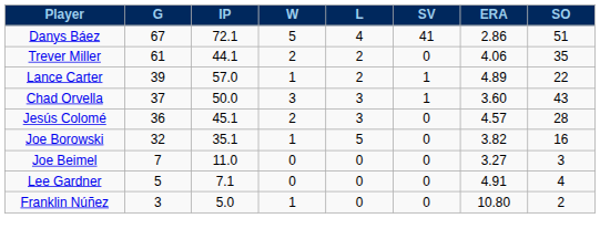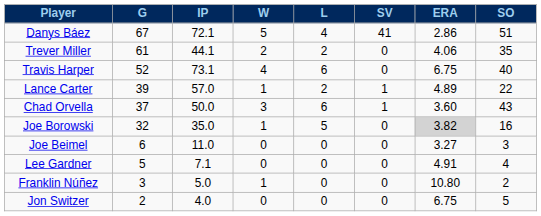 <table class="wikitable sortable">
 <tr>
 <th style="background:#00285D;color:#9ECEEE;" width="16%">Player</th>
 <th style="background:#00285D;color:#9ECEEE;" width="9%">G</th>
 <th style="background:#00285D;color:#9ECEEE;" width="9%">IP</th>
 <th style="background:#00285D;color:#9ECEEE;" width="9%">W</th>
 <th style="background:#00285D;color:#9ECEEE;" width="9%">L</th>
 <th style="background:#00285D;color:#9ECEEE;" width="9%">SV</th>
 <th style="background:#00285D;color:#9ECEEE;" width="9%">ERA</th>
 <th style="background:#00285D;color:#9ECEEE;" width="9%">SO</th>
 </tr>
 <tr align="center">
 <td><a href='#'>Danys Báez</a></td>
 <td>67</td>
 <td>72.1</td>
 <td>5</td>
 <td>4</td>
 <td>41</td>
 <td>2.86</td>
 <td>51</td>
 </tr>
 <tr align=center>
 <td><a href='#'>Trever Miller</a></td>
 <td>61</td>
 <td>44.1</td>
 <td>2</td>
 <td>2</td>
 <td>0</td>
 <td>4.06</td>
 <td>35</td>
 </tr>
 <tr align=center>
+<td><a href='#'>Travis Harper</a></td>
+<td>52</td>
+<td>73.1</td>
+<td>4</td>
+<td>6</td>
+<td>0</td>
+<td>6.75</td>
+<td>40</td>
+</tr>
+<tr align=center>
 <td><a href='#'>Lance Carter</a></td>
 <td>39</td>
 <td>57.0</td>
 <td>1</td>
 <td>2</td>
 <td>1</td>
 <td>4.89</td>
 <td>22</td>
 </tr>
 <tr align=center>
 <td><a href='#'>Chad Orvella</a></td>
 <td>37</td>
 <td>50.0</td>
 <td>3</td>
-<td>3</td>
+<td>6</td>
 <td>1</td>
 <td>3.60</td>
 <td>43</td>
 </tr>
 <tr align=center>
-<td><a href='#'>Jesús Colomé</a></td>
-<td>36</td>
-<td>45.1</td>
-<td>2</td>
-<td>3</td>
-<td>0</td>
-<td>4.57</td>
-<td>28</td>
-</tr>
-<tr align=center>
 <td><a href='#'>Joe Borowski</a></td>
 <td>32</td>
-<td>35.1</td>
+<td>35.0</td>
 <td>1</td>
 <td>5</td>
 <td>0</td>
-<td>3.82</td>
+<td style="background: lightgrey;">3.82</td>
 <td>16</td>
 </tr>
 <tr align=center>
 <td><a href='#'>Joe Beimel</a></td>
-<td>7</td>
+<td>6</td>
 <td>11.0</td>
 <td>0</td>
 <td>0</td>
 <td>0</td>
 <td>3.27</td>
 <td>3</td>
 </tr>
 <tr align=center>
 <td><a href='#'>Lee Gardner</a></td>
 <td>5</td>
 <td>7.1</td>
 <td>0</td>
 <td>0</td>
 <td>0</td>
 <td>4.91</td>
 <td>4</td>
 </tr>
 <tr align=center>
 <td><a href='#'>Franklin Núñez</a></td>
 <td>3</td>
 <td>5.0</td>
 <td>1</td>
 <td>0</td>
 <td>0</td>
 <td>10.80</td>
 <td>2</td>
 </tr>
+<tr align=center>
+<td><a href='#'>Jon Switzer</a></td>
+<td>2</td>
+<td>4.0</td>
+<td>0</td>
+<td>0</td>
+<td>0</td>
+<td>6.75</td>
+<td>5</td>
+</tr>
 </table>
